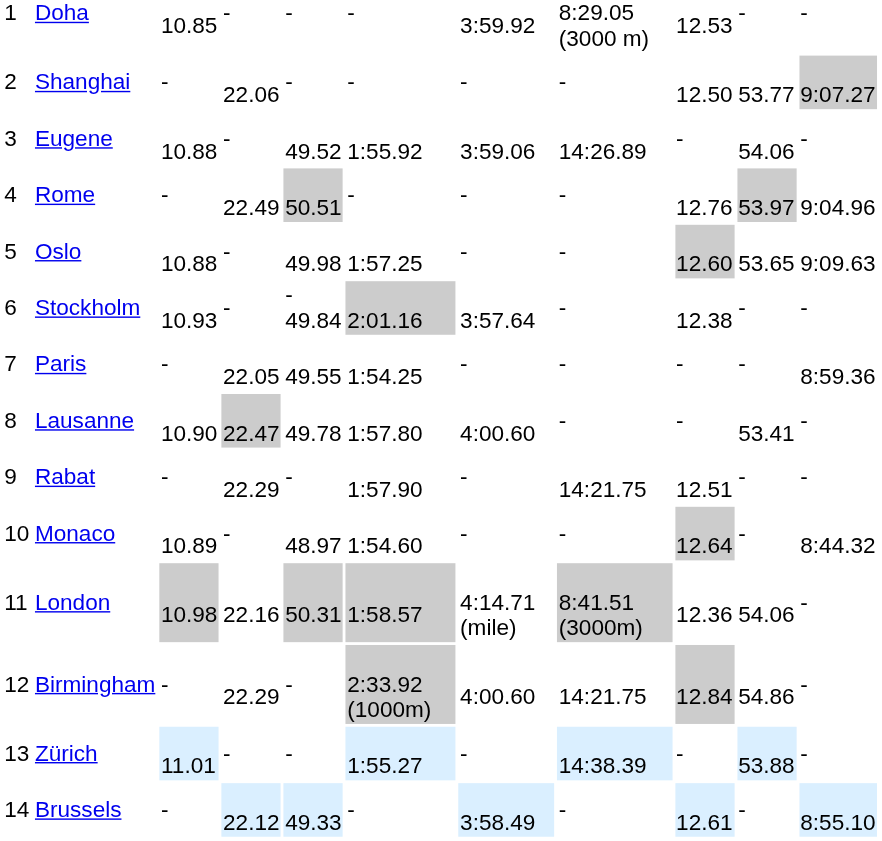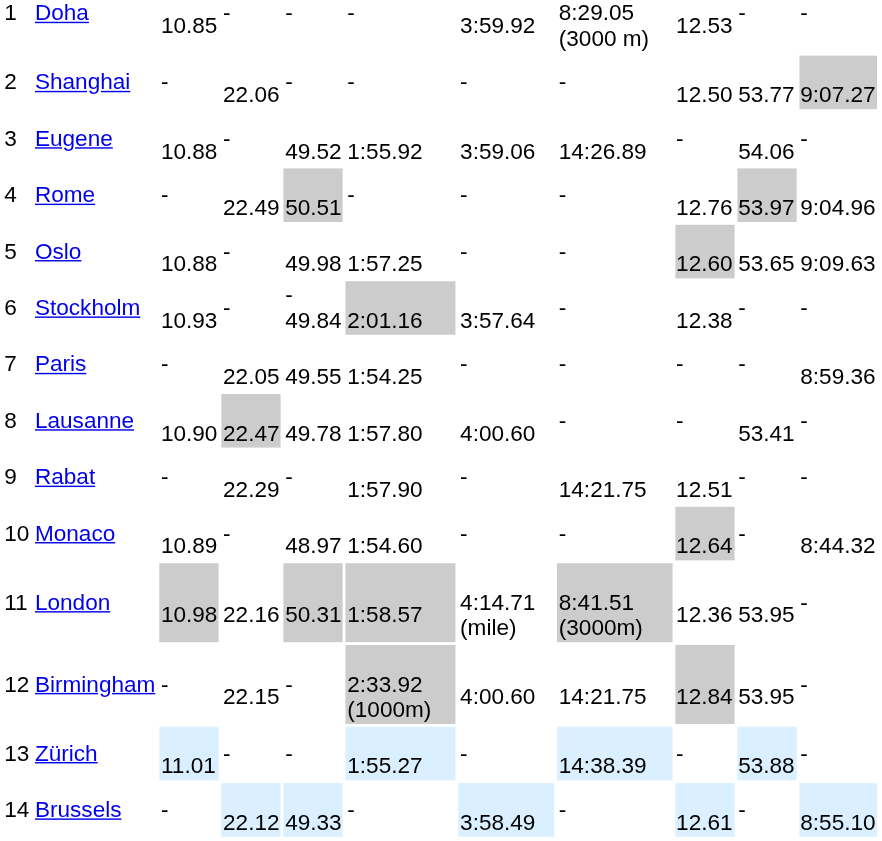 <table>
 <tr>
 <td>1</td>
 <td align=left><a href='#'>Doha</a></td>
 <td><br>10.85  </td>
 <td>-</td>
 <td>-</td>
 <td>-</td>
 <td><br>3:59.92  </td>
 <td><br>8:29.05   (3000 m)</td>
 <td><br>12.53 </td>
 <td>-</td>
 <td>-</td>
 </tr>
 <tr>
 <td>2</td>
 <td align=left><a href='#'>Shanghai</a></td>
 <td>-</td>
 <td><br>22.06  </td>
 <td>-</td>
 <td>-</td>
 <td>-</td>
 <td>-</td>
 <td><br>12.50 </td>
 <td><br>53.77 </td>
 <td style="background:#ccc;"><br> 9:07.27</td>
 </tr>
 <tr>
 <td>3</td>
 <td align=left><a href='#'>Eugene</a></td>
 <td><br>10.88</td>
 <td>-</td>
 <td><br>49.52</td>
 <td><br>1:55.92  </td>
 <td><br>3:59.06 </td>
 <td><br>14:26.89</td>
 <td>-</td>
 <td><br>54.06</td>
 <td>-</td>
 </tr>
 <tr>
 <td>4</td>
 <td align=left><a href='#'>Rome</a></td>
 <td>-</td>
 <td><br>22.49 </td>
 <td style="background:#ccc;"><br> 50.51 </td>
 <td>-</td>
 <td>-</td>
 <td>-</td>
 <td><br>12.76</td>
 <td style="background:#ccc;"><br> 53.97 </td>
 <td><br>9:04.96  </td>
 </tr>
 <tr>
 <td>5</td>
 <td align=left><a href='#'>Oslo</a></td>
 <td><br>10.88</td>
 <td>-</td>
 <td><br>49.98 </td>
 <td><br>1:57.25</td>
 <td>-</td>
 <td>-</td>
 <td style="background:#ccc;"><br> 12.60 </td>
 <td><br>53.65 </td>
 <td><br>9:09.63</td>
 </tr>
 <tr>
 <td>6</td>
 <td align=left><a href='#'>Stockholm</a></td>
 <td><br>10.93</td>
 <td>-</td>
 <td>-<br>49.84  </td>
 <td style="background:#ccc;"><br> 2:01.16</td>
 <td><br>3:57.64 </td>
 <td>-</td>
 <td><br>12.38 </td>
 <td>-</td>
 <td>-</td>
 </tr>
 <tr>
 <td>7</td>
 <td align=left><a href='#'>Paris</a></td>
 <td>-</td>
 <td -><br> 22.05 </td>
 <td -><br> 49.55  </td>
 <td -><br> 1:54.25     </td>
 <td>-</td>
 <td>-</td>
 <td>-</td>
 <td>-</td>
 <td -><br> 8:59.36  </td>
 </tr>
 <tr>
 <td>8</td>
 <td align=left><a href='#'>Lausanne</a></td>
 <td><br>10.90</td>
 <td style="background:#ccc;"><br> 22.47</td>
 <td><br>49.78</td>
 <td><br>1:57.80</td>
 <td><br>4:00.60</td>
 <td>-</td>
 <td>-</td>
 <td><br>53.41 </td>
 <td>-</td>
 </tr>
 <tr>
 <td>9</td>
 <td align=left><a href='#'>Rabat</a></td>
 <td>-</td>
 <td -><br> 22.29 </td>
 <td>-</td>
 <td -><br> 1:57.90</td>
 <td>-</td>
 <td -><br> 14:21.75 </td>
 <td><br>12.51 </td>
 <td>-</td>
 <td>-</td>
 </tr>
 <tr>
 <td>10</td>
 <td align=left><a href='#'>Monaco</a></td>
 <td><br>10.89</td>
 <td>-</td>
 <td><br>48.97     </td>
 <td -><br> 1:54.60 </td>
 <td>-</td>
 <td>-</td>
 <td style="background:#ccc;"><br> 12.64 </td>
 <td>-</td>
 <td -><br> 8:44.32 </td>
 </tr>
 <tr>
 <td>11</td>
 <td align=left><a href='#'>London</a></td>
 <td style="background:#ccc;"><br> 10.98 </td>
 <td><br>22.16 </td>
 <td style="background:#ccc;"><br> 50.31 </td>
 <td style="background:#ccc;"><br> 1:58.57 </td>
 <td><br>4:14.71      (mile)</td>
 <td style="background:#ccc;"><br> 8:41.51 (3000m)</td>
 <td><br>12.36 </td>
-<td><br>54.06</td>
+<td><br>53.95</td>
 <td>-</td>
 </tr>
 <tr>
 <td>12</td>
 <td align=left><a href='#'>Birmingham</a></td>
 <td>-</td>
-<td -><br> 22.29 </td>
+<td><br>22.15 </td>
 <td>-</td>
 <td style="background:#ccc;"><br> 2:33.92 (1000m)</td>
 <td><br>4:00.60</td>
 <td -><br> 14:21.75 </td>
 <td style="background:#ccc;"><br>12.84</td>
-<td><br>54.86</td>
+<td><br>53.95</td>
 <td>-</td>
 </tr>
 <tr>
 <td>13</td>
 <td align=left><a href='#'>Zürich</a></td>
 <td style="background:#daefff;"><br>11.01</td>
 <td>-</td>
 <td>-</td>
 <td style="background:#daefff;"><br>1:55.27</td>
 <td>-</td>
 <td style="background:#daefff;"><br> 14:38.39</td>
 <td>-</td>
 <td style="background:#daefff;"><br>53.88</td>
 <td>-</td>
 </tr>
 <tr>
 <td>14</td>
 <td align=left><a href='#'>Brussels</a></td>
 <td>-</td>
 <td style="background:#daefff;"><br>22.12</td>
 <td style="background:#daefff;"><br>49.33</td>
 <td>-</td>
 <td style="background:#daefff;"><br>3:58.49</td>
 <td>-</td>
 <td style="background:#daefff;"><br>12.61</td>
 <td>-</td>
 <td style="background:#daefff;"><br> 8:55.10</td>
 </tr>
 </table>
